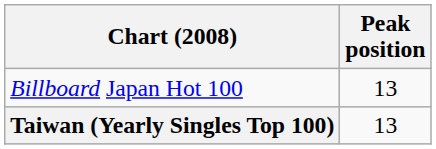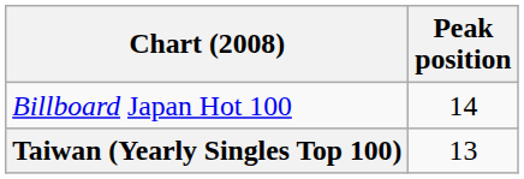 <table class="wikitable sortable plainrowheaders">
 <tr>
 <th>Chart (2008)</th>
 <th>Peak<br>position</th>
 </tr>
 <tr>
 <td><em><a href='#'>Billboard</a></em> <a href='#'>Japan Hot 100</a></td>
-<td align="center">13</td>
+<td align="center">14</td>
 </tr>
 <tr>
 <th scope="row">Taiwan (Yearly Singles Top 100)</th>
 <td align="center">13</td>
 </tr>
 </table>
